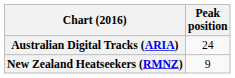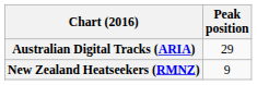 <table class="wikitable sortable plainrowheaders" style="text-align:center;">
 <tr>
 <th>Chart (2016)</th>
 <th>Peak <br> position</th>
 </tr>
 <tr>
 <th scope="row">Australian Digital Tracks (<a href='#'>ARIA</a>)</th>
-<td>24</td>
+<td>29</td>
 </tr>
 <tr>
 <th scope="row">New Zealand Heatseekers (<a href='#'>RMNZ</a>)</th>
 <td>9</td>
 </tr>
 </table>
